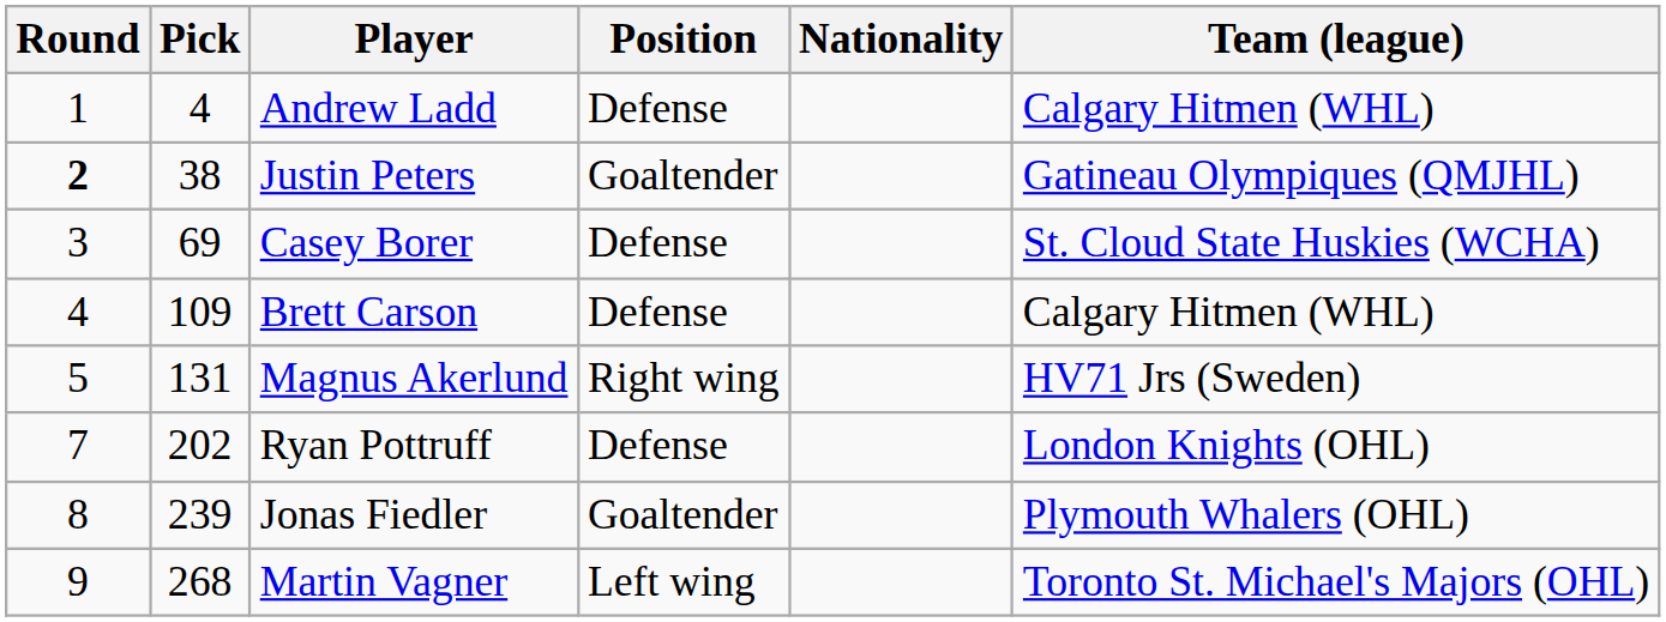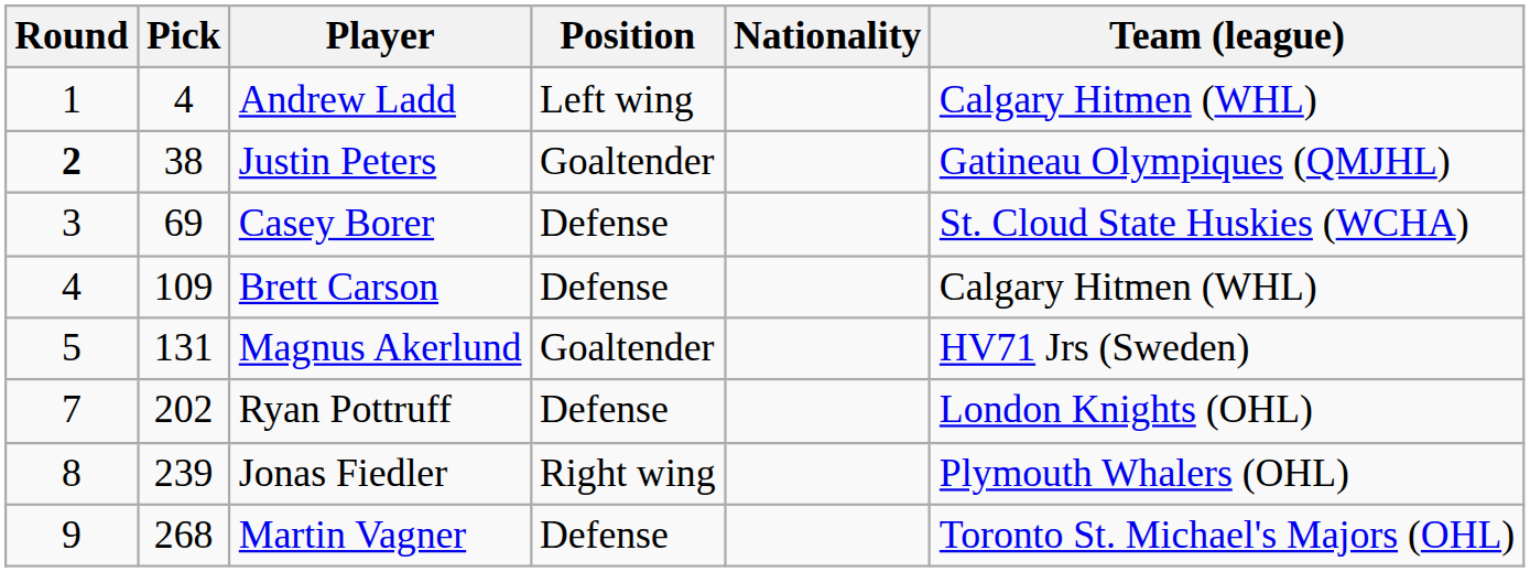 <table class="wikitable" style="text-align:left">
 <tr>
 <th>Round</th>
 <th>Pick</th>
 <th>Player</th>
 <th>Position</th>
 <th>Nationality</th>
 <th>Team (league)</th>
 </tr>
 <tr>
 <td style="text-align:center">1</td>
 <td style="text-align:center">4</td>
 <td><a href='#'>Andrew Ladd</a></td>
-<td>Defense</td>
+<td>Left wing</td>
 <td></td>
 <td><a href='#'>Calgary Hitmen</a> (<a href='#'>WHL</a>)</td>
 </tr>
 <tr>
 <td style="text-align:center"><strong>2</strong></td>
 <td style="text-align:center">38</td>
 <td><a href='#'>Justin Peters</a></td>
 <td>Goaltender</td>
 <td></td>
 <td><a href='#'>Gatineau Olympiques</a> (<a href='#'>QMJHL</a>)</td>
 </tr>
 <tr>
 <td style="text-align:center">3</td>
 <td style="text-align:center">69</td>
 <td><a href='#'>Casey Borer</a></td>
 <td>Defense</td>
 <td></td>
 <td><a href='#'>St. Cloud State Huskies</a> (<a href='#'>WCHA</a>)</td>
 </tr>
 <tr>
 <td style="text-align:center">4</td>
 <td style="text-align:center">109</td>
 <td><a href='#'>Brett Carson</a></td>
 <td>Defense</td>
 <td></td>
 <td>Calgary Hitmen (WHL)</td>
 </tr>
 <tr>
 <td style="text-align:center">5</td>
 <td style="text-align:center">131</td>
 <td><a href='#'>Magnus Akerlund</a></td>
-<td>Right wing</td>
+<td>Goaltender</td>
 <td></td>
 <td><a href='#'>HV71</a> Jrs (Sweden)</td>
 </tr>
 <tr>
 <td style="text-align:center">7</td>
 <td style="text-align:center">202</td>
 <td>Ryan Pottruff</td>
 <td>Defense</td>
 <td></td>
 <td><a href='#'>London Knights</a> (OHL)</td>
 </tr>
 <tr>
 <td style="text-align:center">8</td>
 <td style="text-align:center">239</td>
 <td>Jonas Fiedler</td>
-<td>Goaltender</td>
+<td>Right wing</td>
 <td></td>
 <td><a href='#'>Plymouth Whalers</a> (OHL)</td>
 </tr>
 <tr>
 <td style="text-align:center">9</td>
 <td style="text-align:center">268</td>
 <td><a href='#'>Martin Vagner</a></td>
-<td>Left wing</td>
+<td>Defense</td>
 <td></td>
 <td><a href='#'>Toronto St. Michael's Majors</a> (<a href='#'>OHL</a>)</td>
 </tr>
 </table>
